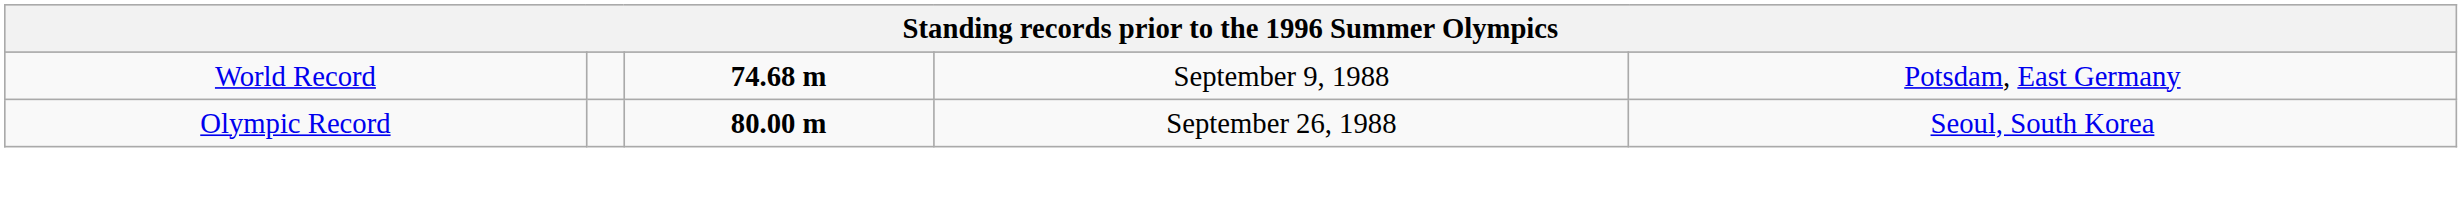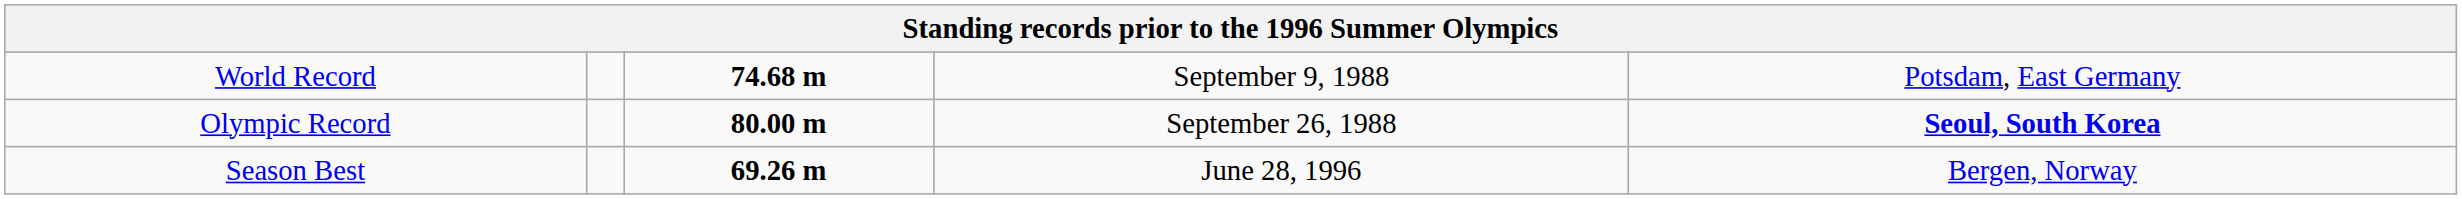 <table class="wikitable" style=" text-align:center; font-size:110%;" width="95%">
 <tr>
 <th colspan="5">Standing records prior to the 1996 Summer Olympics</th>
 </tr>
 <tr>
 <td><a href='#'>World Record</a></td>
 <td></td>
 <td><strong>74.68 m </strong></td>
 <td>September 9, 1988</td>
 <td> <a href='#'>Potsdam</a>, <a href='#'>East Germany</a></td>
 </tr>
 <tr>
 <td><a href='#'>Olympic Record</a></td>
 <td></td>
 <td><strong>80.00 m </strong></td>
 <td>September 26, 1988</td>
-<td> <a href='#'>Seoul, South Korea</a></td>
+<td><strong> <a href='#'>Seoul, South Korea</a></strong></td>
+</tr>
+<tr>
+<td><a href='#'>Season Best</a></td>
+<td></td>
+<td><strong>69.26 m </strong></td>
+<td>June 28, 1996</td>
+<td> <a href='#'>Bergen, Norway</a></td>
 </tr>
 </table>
